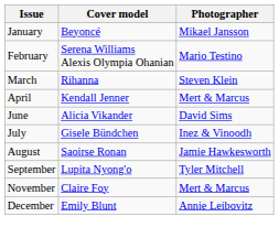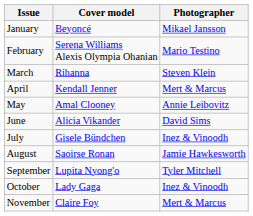 <table class="sortable wikitable">
 <tr>
 <th style="text-align:center;">Issue</th>
 <th style="text-align:center;">Cover model</th>
 <th style="text-align:center;">Photographer</th>
 </tr>
 <tr>
 <td>January</td>
 <td><a href='#'>Beyoncé</a></td>
 <td><a href='#'>Mikael Jansson</a></td>
 </tr>
 <tr>
 <td>February</td>
 <td><a href='#'>Serena Williams</a><br>Alexis Olympia Ohanian</td>
 <td><a href='#'>Mario Testino</a></td>
 </tr>
 <tr>
 <td>March</td>
 <td><a href='#'>Rihanna</a></td>
 <td><a href='#'>Steven Klein</a></td>
 </tr>
 <tr>
 <td>April</td>
 <td><a href='#'>Kendall Jenner</a></td>
 <td><a href='#'>Mert & Marcus</a></td>
 </tr>
 <tr>
+<td>May</td>
+<td><a href='#'>Amal Clooney</a></td>
+<td><a href='#'>Annie Leibovitz</a></td>
+</tr>
+<tr>
 <td>June</td>
 <td><a href='#'>Alicia Vikander</a></td>
 <td><a href='#'>David Sims</a></td>
 </tr>
 <tr>
 <td>July</td>
 <td><a href='#'>Gisele Bündchen</a></td>
 <td><a href='#'>Inez & Vinoodh</a></td>
 </tr>
 <tr>
 <td>August</td>
 <td><a href='#'>Saoirse Ronan</a></td>
 <td><a href='#'>Jamie Hawkesworth</a></td>
 </tr>
 <tr>
 <td>September</td>
 <td><a href='#'>Lupita Nyong'o</a></td>
 <td><a href='#'>Tyler Mitchell</a></td>
 </tr>
 <tr>
+<td>October</td>
+<td><a href='#'>Lady Gaga</a></td>
+<td><a href='#'>Inez & Vinoodh</a></td>
+</tr>
+<tr>
 <td>November</td>
 <td><a href='#'>Claire Foy</a></td>
 <td><a href='#'>Mert & Marcus</a></td>
 </tr>
-<tr>
-<td>December</td>
-<td><a href='#'>Emily Blunt</a></td>
-<td><a href='#'>Annie Leibovitz</a></td>
-</tr>
 </table>
